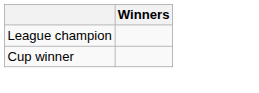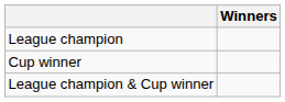 <table class="wikitable">
 <tr>
 <th></th>
 <th>Winners</th>
 </tr>
 <tr>
 <td>League champion</td>
 <td></td>
 </tr>
 <tr>
 <td>Cup winner</td>
 <td></td>
 </tr>
+<tr>
+<td>League champion & Cup winner</td>
+<td></td>
+</tr>
 </table>
